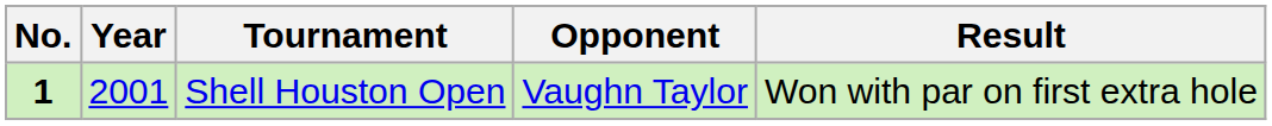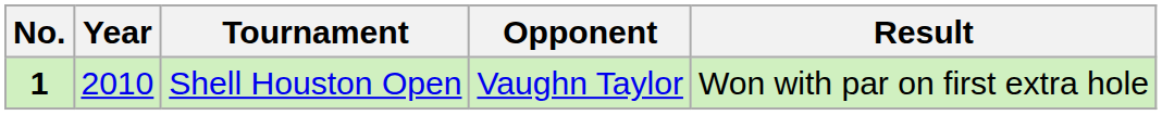 <table class="wikitable" style="font-size:95%;">
 <tr>
 <th>No.</th>
 <th>Year</th>
 <th>Tournament</th>
 <th>Opponent</th>
 <th>Result</th>
 </tr>
 <tr style="background:#D0F0C0;">
 <td align=center><strong>1</strong></td>
-<td><a href='#'>2001</a></td>
+<td><a href='#'>2010</a></td>
 <td><a href='#'>Shell Houston Open</a></td>
 <td> <a href='#'>Vaughn Taylor</a></td>
 <td>Won with par on first extra hole</td>
 </tr>
 </table>
